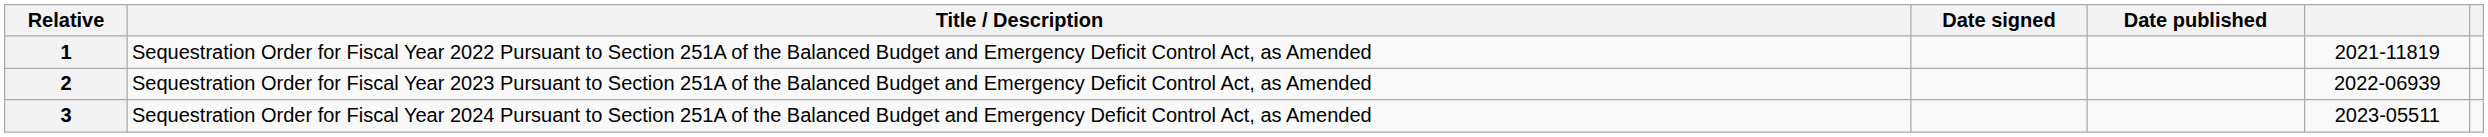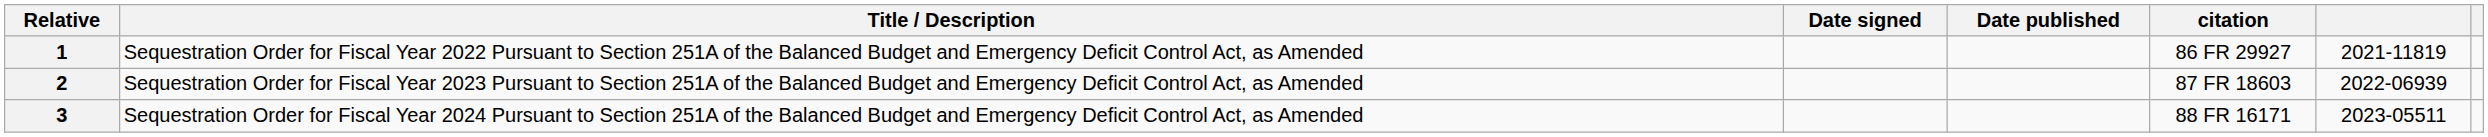 <table class="wikitable sortable plainrowheaders" style="width:100%">
 <tr style="text-align:center">
 <th>Relative</th>
 <th>Title / Description</th>
 <th>Date signed</th>
 <th>Date published</th>
+<th>citation</th>
 <th></th>
 <th class="unsortable"></th>
 </tr>
 <tr style="text-align:center">
 <th>1</th>
 <td style="text-align:left">Sequestration Order for Fiscal Year 2022 Pursuant to Section 251A of the Balanced Budget and Emergency Deficit Control Act, as Amended</td>
 <td></td>
 <td></td>
+<td>86 FR 29927</td>
 <td>2021-11819</td>
 <td></td>
 </tr>
 <tr style="text-align:center">
 <th>2</th>
 <td style="text-align:left">Sequestration Order for Fiscal Year 2023 Pursuant to Section 251A of the Balanced Budget and Emergency Deficit Control Act, as Amended</td>
 <td></td>
 <td></td>
+<td>87 FR 18603</td>
 <td>2022-06939</td>
 <td></td>
 </tr>
 <tr style="text-align:center">
 <th>3</th>
 <td style="text-align:left">Sequestration Order for Fiscal Year 2024 Pursuant to Section 251A of the Balanced Budget and Emergency Deficit Control Act, as Amended</td>
 <td></td>
 <td></td>
+<td>88 FR 16171</td>
 <td>2023-05511</td>
 <td></td>
 </tr>
 </table>
